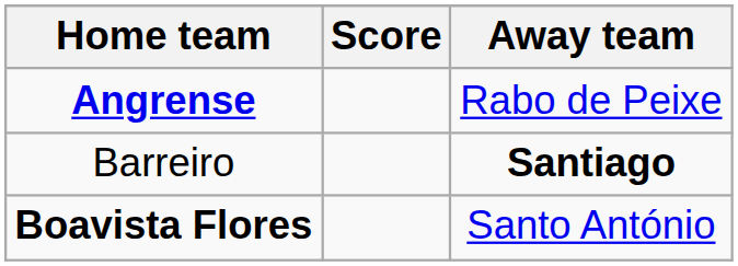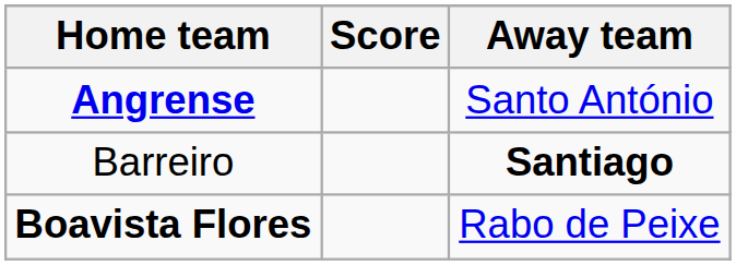 <table class="wikitable" style="text-align: center">
 <tr>
 </tr>
 <tr>
 <th>Home team</th>
 <th>Score</th>
 <th>Away team</th>
 </tr>
 <tr>
 <td><strong><a href='#'>Angrense</a></strong> </td>
 <td></td>
-<td><a href='#'>Rabo de Peixe</a> </td>
+<td><a href='#'>Santo António</a> </td>
 </tr>
 <tr>
 <td>Barreiro </td>
 <td></td>
 <td><strong>Santiago</strong> </td>
 </tr>
 <tr>
 <td><strong>Boavista Flores</strong> </td>
 <td></td>
-<td><a href='#'>Santo António</a> </td>
+<td><a href='#'>Rabo de Peixe</a> </td>
 </tr>
 </table>
